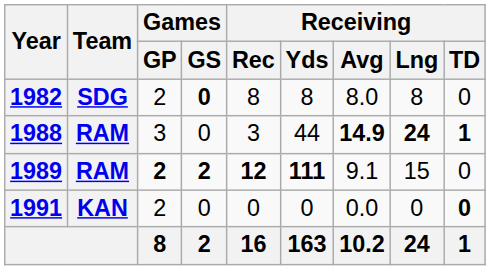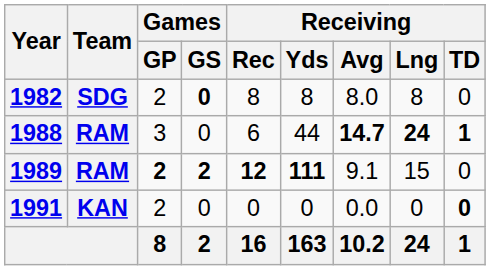 <table class="wikitable" style="text-align:center">
 <tr>
 <th rowspan="2">Year</th>
 <th rowspan="2">Team</th>
 <th colspan="2">Games</th>
 <th colspan="5">Receiving</th>
 </tr>
 <tr>
 <th>GP</th>
 <th>GS</th>
 <th>Rec</th>
 <th>Yds</th>
 <th>Avg</th>
 <th>Lng</th>
 <th>TD</th>
 </tr>
 <tr>
 <th><a href='#'>1982</a></th>
 <th><a href='#'>SDG</a></th>
 <td>2</td>
 <td><strong>0</strong></td>
 <td>8</td>
 <td>8</td>
 <td>8.0</td>
 <td>8</td>
 <td>0</td>
 </tr>
 <tr>
 <th><a href='#'>1988</a></th>
 <th><a href='#'>RAM</a></th>
 <td>3</td>
 <td>0</td>
-<td>3</td>
+<td>6</td>
 <td>44</td>
-<td><strong>14.9</strong></td>
+<td><strong>14.7</strong></td>
 <td><strong>24</strong></td>
 <td><strong>1</strong></td>
 </tr>
 <tr>
 <th><a href='#'>1989</a></th>
 <th><a href='#'>RAM</a></th>
 <td><strong>2</strong></td>
 <td><strong>2</strong></td>
 <td><strong>12</strong></td>
 <td><strong>111</strong></td>
 <td>9.1</td>
 <td>15</td>
 <td>0</td>
 </tr>
 <tr>
 <th><a href='#'>1991</a></th>
 <th><a href='#'>KAN</a></th>
 <td>2</td>
 <td>0</td>
 <td>0</td>
 <td>0</td>
 <td>0.0</td>
 <td>0</td>
 <td><strong>0</strong></td>
 </tr>
 <tr>
 <th colspan="2"></th>
 <th>8</th>
 <th>2</th>
 <th>16</th>
 <th>163</th>
 <th>10.2</th>
 <th>24</th>
 <th>1</th>
 </tr>
 </table>
